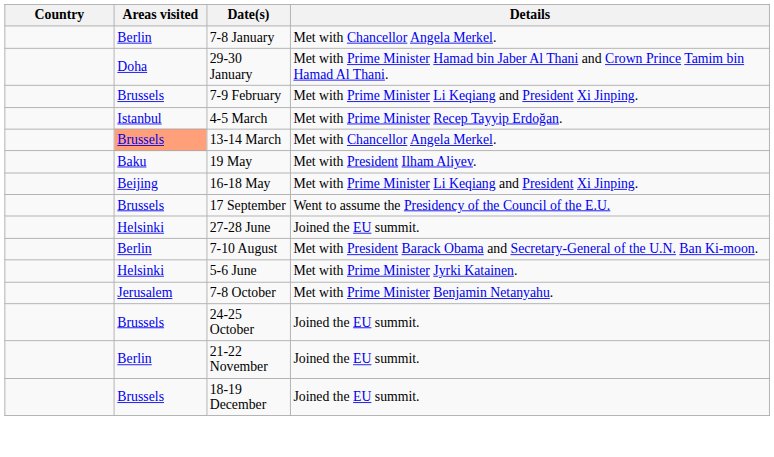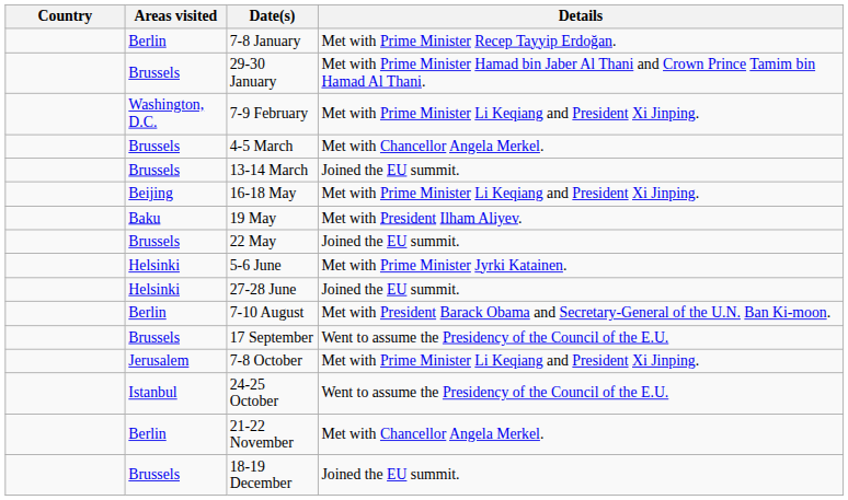 <table class="wikitable sortable outercollapse" style="margin: 1em auto 1em auto">
 <tr>
 <th width="120">Country</th>
 <th width="100">Areas visited</th>
 <th width="90">Date(s)</th>
 <th style="width:550px;" class="unsortable">Details</th>
 </tr>
 <tr>
 <td></td>
 <td><a href='#'>Berlin</a></td>
 <td>7-8 January</td>
-<td>Met with <a href='#'>Chancellor</a> <a href='#'>Angela Merkel</a>.</td>
+<td>Met with <a href='#'>Prime Minister</a> <a href='#'>Recep Tayyip Erdoğan</a>.</td>
 </tr>
 <tr>
 <td></td>
-<td><a href='#'>Doha</a></td>
+<td><a href='#'>Brussels</a></td>
 <td>29-30 January</td>
 <td>Met with <a href='#'>Prime Minister</a> <a href='#'>Hamad bin Jaber Al Thani</a> and <a href='#'>Crown Prince</a> <a href='#'>Tamim bin Hamad Al Thani</a>.</td>
 </tr>
 <tr>
 <td></td>
-<td><a href='#'>Brussels</a></td>
+<td><a href='#'>Washington, D.C.</a></td>
 <td>7-9 February</td>
 <td>Met with <a href='#'>Prime Minister</a> <a href='#'>Li Keqiang</a> and <a href='#'>President</a> <a href='#'>Xi Jinping</a>.</td>
 </tr>
 <tr>
 <td></td>
-<td><a href='#'>Istanbul</a></td>
+<td><a href='#'>Brussels</a></td>
 <td>4-5 March</td>
-<td>Met with <a href='#'>Prime Minister</a> <a href='#'>Recep Tayyip Erdoğan</a>.</td>
+<td>Met with <a href='#'>Chancellor</a> <a href='#'>Angela Merkel</a>.</td>
 </tr>
 <tr>
 <td></td>
-<td style="background: lightsalmon;"><a href='#'>Brussels</a></td>
+<td><a href='#'>Brussels</a></td>
 <td>13-14 March</td>
-<td>Met with <a href='#'>Chancellor</a> <a href='#'>Angela Merkel</a>.</td>
+<td>Joined the <a href='#'>EU</a> summit.</td>
+</tr>
+<tr>
+<td></td>
+<td><a href='#'>Beijing</a></td>
+<td>16-18 May</td>
+<td>Met with <a href='#'>Prime Minister</a> <a href='#'>Li Keqiang</a> and <a href='#'>President</a> <a href='#'>Xi Jinping</a>.</td>
 </tr>
 <tr>
 <td></td>
 <td><a href='#'>Baku</a></td>
 <td>19 May</td>
 <td>Met with <a href='#'>President</a> <a href='#'>Ilham Aliyev</a>.</td>
 </tr>
 <tr>
 <td></td>
-<td><a href='#'>Beijing</a></td>
-<td>16-18 May</td>
-<td>Met with <a href='#'>Prime Minister</a> <a href='#'>Li Keqiang</a> and <a href='#'>President</a> <a href='#'>Xi Jinping</a>.</td>
+<td><a href='#'>Brussels</a></td>
+<td>22 May</td>
+<td>Joined the <a href='#'>EU</a> summit.</td>
 </tr>
 <tr>
 <td></td>
-<td><a href='#'>Brussels</a></td>
-<td>17 September</td>
-<td>Went to assume the <a href='#'>Presidency of the Council of the E.U.</a></td>
+<td><a href='#'>Helsinki</a></td>
+<td>5-6 June</td>
+<td>Met with <a href='#'>Prime Minister</a> <a href='#'>Jyrki Katainen</a>.</td>
 </tr>
 <tr>
 <td></td>
 <td><a href='#'>Helsinki</a></td>
 <td>27-28 June</td>
 <td>Joined the <a href='#'>EU</a> summit.</td>
 </tr>
 <tr>
 <td></td>
 <td><a href='#'>Berlin</a></td>
 <td>7-10 August</td>
 <td>Met with <a href='#'>President</a> <a href='#'>Barack Obama</a> and <a href='#'>Secretary-General of the U.N.</a> <a href='#'>Ban Ki-moon</a>.</td>
 </tr>
 <tr>
 <td></td>
-<td><a href='#'>Helsinki</a></td>
-<td>5-6 June</td>
-<td>Met with <a href='#'>Prime Minister</a> <a href='#'>Jyrki Katainen</a>.</td>
+<td><a href='#'>Brussels</a></td>
+<td>17 September</td>
+<td>Went to assume the <a href='#'>Presidency of the Council of the E.U.</a></td>
 </tr>
 <tr>
 <td></td>
 <td><a href='#'>Jerusalem</a></td>
 <td>7-8 October</td>
-<td>Met with <a href='#'>Prime Minister</a> <a href='#'>Benjamin Netanyahu</a>.</td>
+<td>Met with <a href='#'>Prime Minister</a> <a href='#'>Li Keqiang</a> and <a href='#'>President</a> <a href='#'>Xi Jinping</a>.</td>
 </tr>
 <tr>
 <td></td>
-<td><a href='#'>Brussels</a></td>
+<td><a href='#'>Istanbul</a></td>
 <td>24-25 October</td>
-<td>Joined the <a href='#'>EU</a> summit.</td>
+<td>Went to assume the <a href='#'>Presidency of the Council of the E.U.</a></td>
 </tr>
 <tr>
 <td></td>
 <td><a href='#'>Berlin</a></td>
 <td>21-22 November</td>
-<td>Joined the <a href='#'>EU</a> summit.</td>
+<td>Met with <a href='#'>Chancellor</a> <a href='#'>Angela Merkel</a>.</td>
 </tr>
 <tr>
 <td></td>
 <td><a href='#'>Brussels</a></td>
 <td>18-19 December</td>
 <td>Joined the <a href='#'>EU</a> summit.</td>
 </tr>
 </table>
